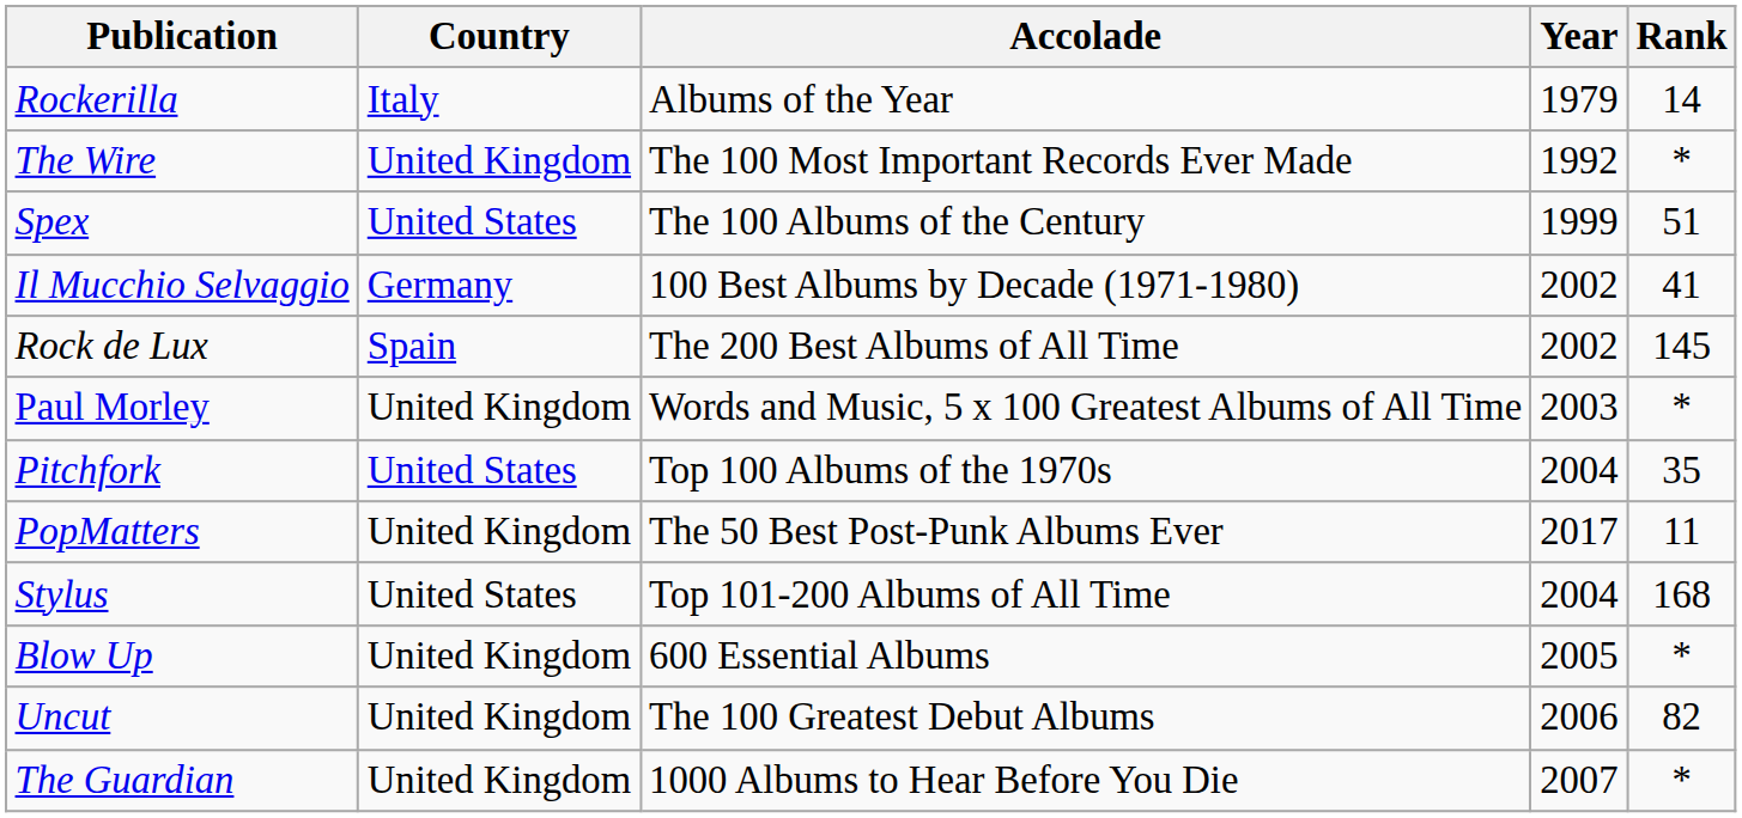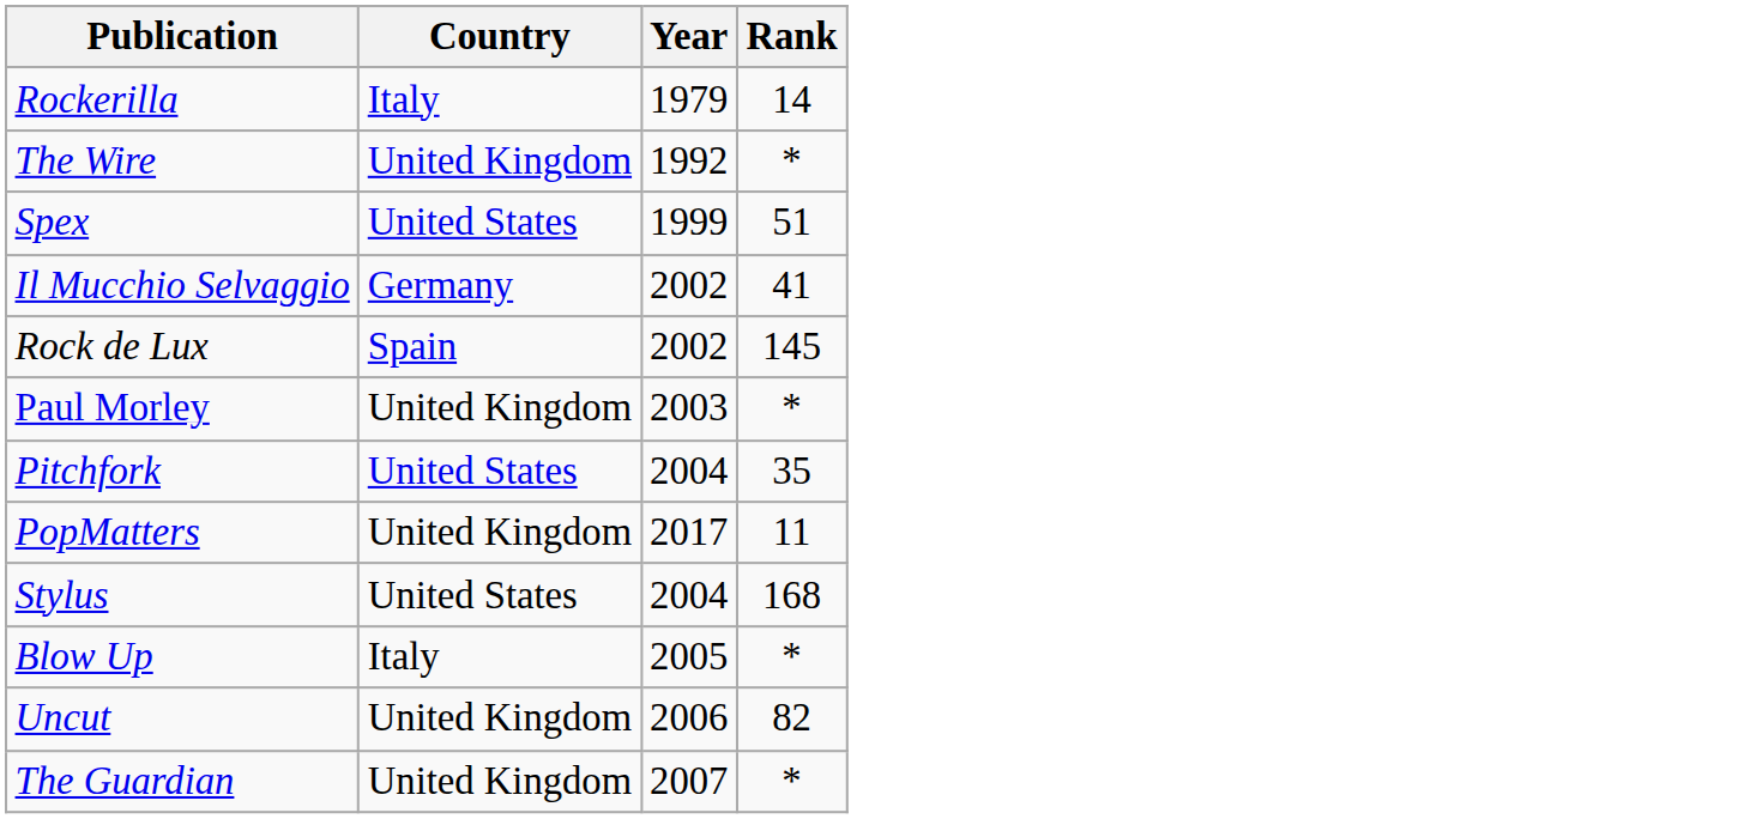 <table class="wikitable">
 <tr>
 <th>Publication</th>
 <th>Country</th>
-<th>Accolade</th>
 <th>Year</th>
 <th>Rank</th>
 </tr>
 <tr>
 <td><em><a href='#'>Rockerilla</a></em></td>
 <td><a href='#'>Italy</a></td>
-<td>Albums of the Year</td>
 <td>1979</td>
 <td style="text-align:center;">14</td>
 </tr>
 <tr>
 <td><em><a href='#'>The Wire</a></em></td>
 <td><a href='#'>United Kingdom</a></td>
-<td>The 100 Most Important Records Ever Made</td>
 <td>1992</td>
 <td style="text-align:center;">*</td>
 </tr>
 <tr>
 <td><em><a href='#'>Spex</a></em></td>
 <td><a href='#'>United States</a></td>
-<td>The 100 Albums of the Century</td>
 <td>1999</td>
 <td style="text-align:center;">51</td>
 </tr>
 <tr>
 <td><em><a href='#'>Il Mucchio Selvaggio</a></em></td>
 <td><a href='#'>Germany</a></td>
-<td>100 Best Albums by Decade (1971-1980)</td>
 <td>2002</td>
 <td style="text-align:center;">41</td>
 </tr>
 <tr>
 <td><em>Rock de Lux</em></td>
 <td><a href='#'>Spain</a></td>
-<td>The 200 Best Albums of All Time</td>
 <td>2002</td>
 <td style="text-align:center;">145</td>
 </tr>
 <tr>
 <td><a href='#'>Paul Morley</a></td>
 <td>United Kingdom</td>
-<td>Words and Music, 5 x 100 Greatest Albums of All Time</td>
 <td>2003</td>
 <td style="text-align:center;">*</td>
 </tr>
 <tr>
 <td><em><a href='#'>Pitchfork</a></em></td>
 <td><a href='#'>United States</a></td>
-<td>Top 100 Albums of the 1970s</td>
 <td>2004</td>
 <td style="text-align:center;">35</td>
 </tr>
 <tr>
 <td><em><a href='#'>PopMatters</a></em></td>
 <td>United Kingdom</td>
-<td>The 50 Best Post-Punk Albums Ever</td>
 <td>2017</td>
 <td style="text-align:center;">11</td>
 </tr>
 <tr>
 <td><em><a href='#'>Stylus</a></em></td>
 <td>United States</td>
-<td>Top 101-200 Albums of All Time</td>
 <td>2004</td>
 <td style="text-align:center;">168</td>
 </tr>
 <tr>
 <td><em><a href='#'>Blow Up</a></em></td>
-<td>United Kingdom</td>
-<td>600 Essential Albums</td>
+<td>Italy</td>
 <td>2005</td>
 <td style="text-align:center;">*</td>
 </tr>
 <tr>
 <td><em><a href='#'>Uncut</a></em></td>
 <td>United Kingdom</td>
-<td>The 100 Greatest Debut Albums</td>
 <td>2006</td>
 <td style="text-align:center;">82</td>
 </tr>
 <tr>
 <td><em><a href='#'>The Guardian</a></em></td>
 <td>United Kingdom</td>
-<td>1000 Albums to Hear Before You Die</td>
 <td>2007</td>
 <td style="text-align:center;">*</td>
 </tr>
 </table>
